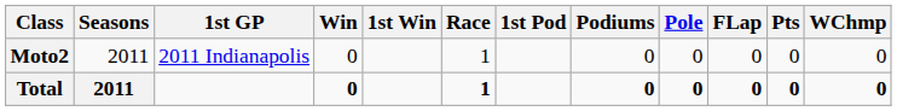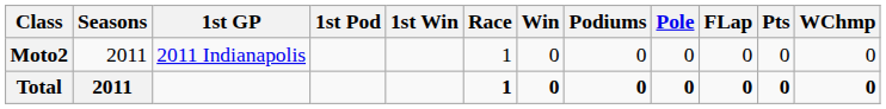 <table class="wikitable" style=text-align:right>
 <tr>
 <th>Class</th>
 <th>Seasons</th>
 <th>1st GP</th>
-<th>Win</th>
+<th>1st Pod</th>
 <th>1st Win</th>
 <th>Race</th>
-<th>1st Pod</th>
+<th>Win</th>
 <th>Podiums</th>
 <th><a href='#'>Pole</a></th>
 <th>FLap</th>
 <th>Pts</th>
 <th>WChmp</th>
 </tr>
 <tr>
 <th>Moto2</th>
 <td>2011</td>
 <td align="left"><a href='#'>2011 Indianapolis</a></td>
-<td>0</td>
+<td align="left"></td>
 <td align="left"></td>
 <td>1</td>
-<td align="left"></td>
+<td>0</td>
 <td>0</td>
 <td>0</td>
 <td>0</td>
 <td>0</td>
 <td>0</td>
 </tr>
 <tr>
 <th>Total</th>
 <th>2011</th>
 <td></td>
-<td><strong>0</strong></td>
+<td></td>
 <td></td>
 <td><strong>1</strong></td>
-<td></td>
+<td><strong>0</strong></td>
 <td><strong>0</strong></td>
 <td><strong>0</strong></td>
 <td><strong>0</strong></td>
 <td><strong>0</strong></td>
 <td><strong>0</strong></td>
 </tr>
 </table>
